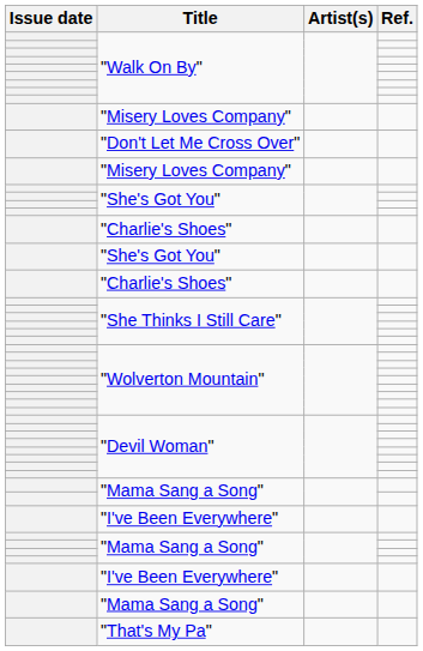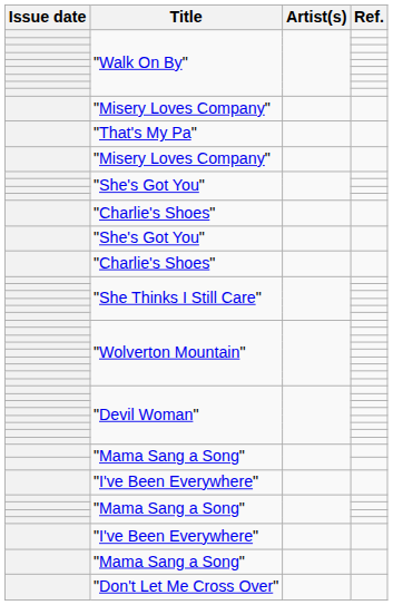 <table class="wikitable sortable plainrowheaders">
 <tr>
 <th scope=col>Issue date</th>
 <th scope=col>Title</th>
 <th scope=col>Artist(s)</th>
 <th scope=col class=unsortable>Ref.</th>
 </tr>
 <tr>
 <th scope=row></th>
 <td rowspan="9">"<a href='#'>Walk On By</a>"</td>
 <td rowspan="9"></td>
 <td align=center></td>
 </tr>
 <tr>
 <th scope=row></th>
 <td align=center></td>
 </tr>
 <tr>
 <th scope=row></th>
 <td align=center></td>
 </tr>
 <tr>
 <th scope=row></th>
 <td align=center></td>
 </tr>
 <tr>
 <th scope=row></th>
 <td align=center></td>
 </tr>
 <tr>
 <th scope=row></th>
 <td align=center></td>
 </tr>
 <tr>
 <th scope=row></th>
 <td align=center></td>
 </tr>
 <tr>
 <th scope=row></th>
 <td align=center></td>
 </tr>
 <tr>
 <th scope=row></th>
 <td align=center></td>
 </tr>
 <tr>
 <th scope=row></th>
 <td rowspan="1">"<a href='#'>Misery Loves Company</a>"</td>
 <td rowspan="1"></td>
 <td align=center></td>
 </tr>
 <tr>
 <th scope=row></th>
-<td rowspan="1">"<a href='#'>Don't Let Me Cross Over</a>"</td>
+<td rowspan="1">"<a href='#'>That's My Pa</a>"</td>
 <td rowspan="1"></td>
 <td align=center></td>
 </tr>
 <tr>
 <th scope=row></th>
 <td rowspan="1">"<a href='#'>Misery Loves Company</a>"</td>
 <td rowspan="1"></td>
 <td align=center></td>
 </tr>
 <tr>
 <th scope=row></th>
 <td rowspan="4">"<a href='#'>She's Got You</a>"</td>
 <td rowspan="4"></td>
 <td align=center></td>
 </tr>
 <tr>
 <th scope=row></th>
 <td align=center></td>
 </tr>
 <tr>
 <th scope=row></th>
 <td align=center></td>
 </tr>
 <tr>
 <th scope=row></th>
 <td align=center></td>
 </tr>
 <tr>
 <th scope=row></th>
 <td rowspan="1">"<a href='#'>Charlie's Shoes</a>"</td>
 <td rowspan="1"></td>
 <td align=center></td>
 </tr>
 <tr>
 <th scope=row></th>
 <td rowspan="1">"<a href='#'>She's Got You</a>"</td>
 <td rowspan="1"></td>
 <td align=center></td>
 </tr>
 <tr>
 <th scope=row></th>
 <td rowspan="1">"<a href='#'>Charlie's Shoes</a>"</td>
 <td rowspan="1"></td>
 <td align=center></td>
 </tr>
 <tr>
 <th scope=row></th>
 <td rowspan="6">"<a href='#'>She Thinks I Still Care</a>"</td>
 <td rowspan="6"></td>
 <td align=center></td>
 </tr>
 <tr>
 <th scope=row></th>
 <td align=center></td>
 </tr>
 <tr>
 <th scope=row></th>
 <td align=center></td>
 </tr>
 <tr>
 <th scope=row></th>
 <td align=center></td>
 </tr>
 <tr>
 <th scope=row></th>
 <td align=center></td>
 </tr>
 <tr>
 <th scope=row></th>
 <td align=center></td>
 </tr>
 <tr>
 <th scope=row></th>
 <td rowspan="9">"<a href='#'>Wolverton Mountain</a>"</td>
 <td rowspan="9"></td>
 <td align=center></td>
 </tr>
 <tr>
 <th scope=row></th>
 <td align=center></td>
 </tr>
 <tr>
 <th scope=row></th>
 <td align=center></td>
 </tr>
 <tr>
 <th scope=row></th>
 <td align=center></td>
 </tr>
 <tr>
 <th scope=row></th>
 <td align=center></td>
 </tr>
 <tr>
 <th scope=row></th>
 <td align=center></td>
 </tr>
 <tr>
 <th scope=row></th>
 <td align=center></td>
 </tr>
 <tr>
 <th scope=row></th>
 <td align=center></td>
 </tr>
 <tr>
 <th scope=row></th>
 <td align=center></td>
 </tr>
 <tr>
 <th scope=row></th>
 <td rowspan="8">"<a href='#'>Devil Woman</a>"</td>
 <td rowspan="8"></td>
 <td align=center></td>
 </tr>
 <tr>
 <th scope=row></th>
 <td align=center></td>
 </tr>
 <tr>
 <th scope=row></th>
 <td align=center></td>
 </tr>
 <tr>
 <th scope=row></th>
 <td align=center></td>
 </tr>
 <tr>
 <th scope=row></th>
 <td align=center></td>
 </tr>
 <tr>
 <th scope=row></th>
 <td align=center></td>
 </tr>
 <tr>
 <th scope=row></th>
 <td align=center></td>
 </tr>
 <tr>
 <th scope=row></th>
 <td align=center></td>
 </tr>
 <tr>
 <th scope=row></th>
 <td rowspan="2">"<a href='#'>Mama Sang a Song</a>"</td>
 <td rowspan="2"></td>
 <td align=center></td>
 </tr>
 <tr>
 <th scope=row></th>
 <td align=center></td>
 </tr>
 <tr>
 <th scope=row></th>
 <td rowspan="1">"<a href='#'>I've Been Everywhere</a>"</td>
 <td rowspan="1"></td>
 <td align=center></td>
 </tr>
 <tr>
 <th scope=row></th>
 <td rowspan="4">"<a href='#'>Mama Sang a Song</a>"</td>
 <td rowspan="4"></td>
 <td align=center></td>
 </tr>
 <tr>
 <th scope=row></th>
 <td align=center></td>
 </tr>
 <tr>
 <th scope=row></th>
 <td align=center></td>
 </tr>
 <tr>
 <th scope=row></th>
 <td align=center></td>
 </tr>
 <tr>
 <th scope=row></th>
 <td rowspan="1">"<a href='#'>I've Been Everywhere</a>"</td>
 <td rowspan="1"></td>
 <td align=center></td>
 </tr>
 <tr>
 <th scope=row></th>
 <td rowspan="1">"<a href='#'>Mama Sang a Song</a>"</td>
 <td rowspan="1"></td>
 <td align=center></td>
 </tr>
 <tr>
 <th scope=row></th>
-<td rowspan="1">"<a href='#'>That's My Pa</a>"</td>
+<td rowspan="1">"<a href='#'>Don't Let Me Cross Over</a>"</td>
 <td rowspan="1"></td>
 <td align=center></td>
 </tr>
 </table>
